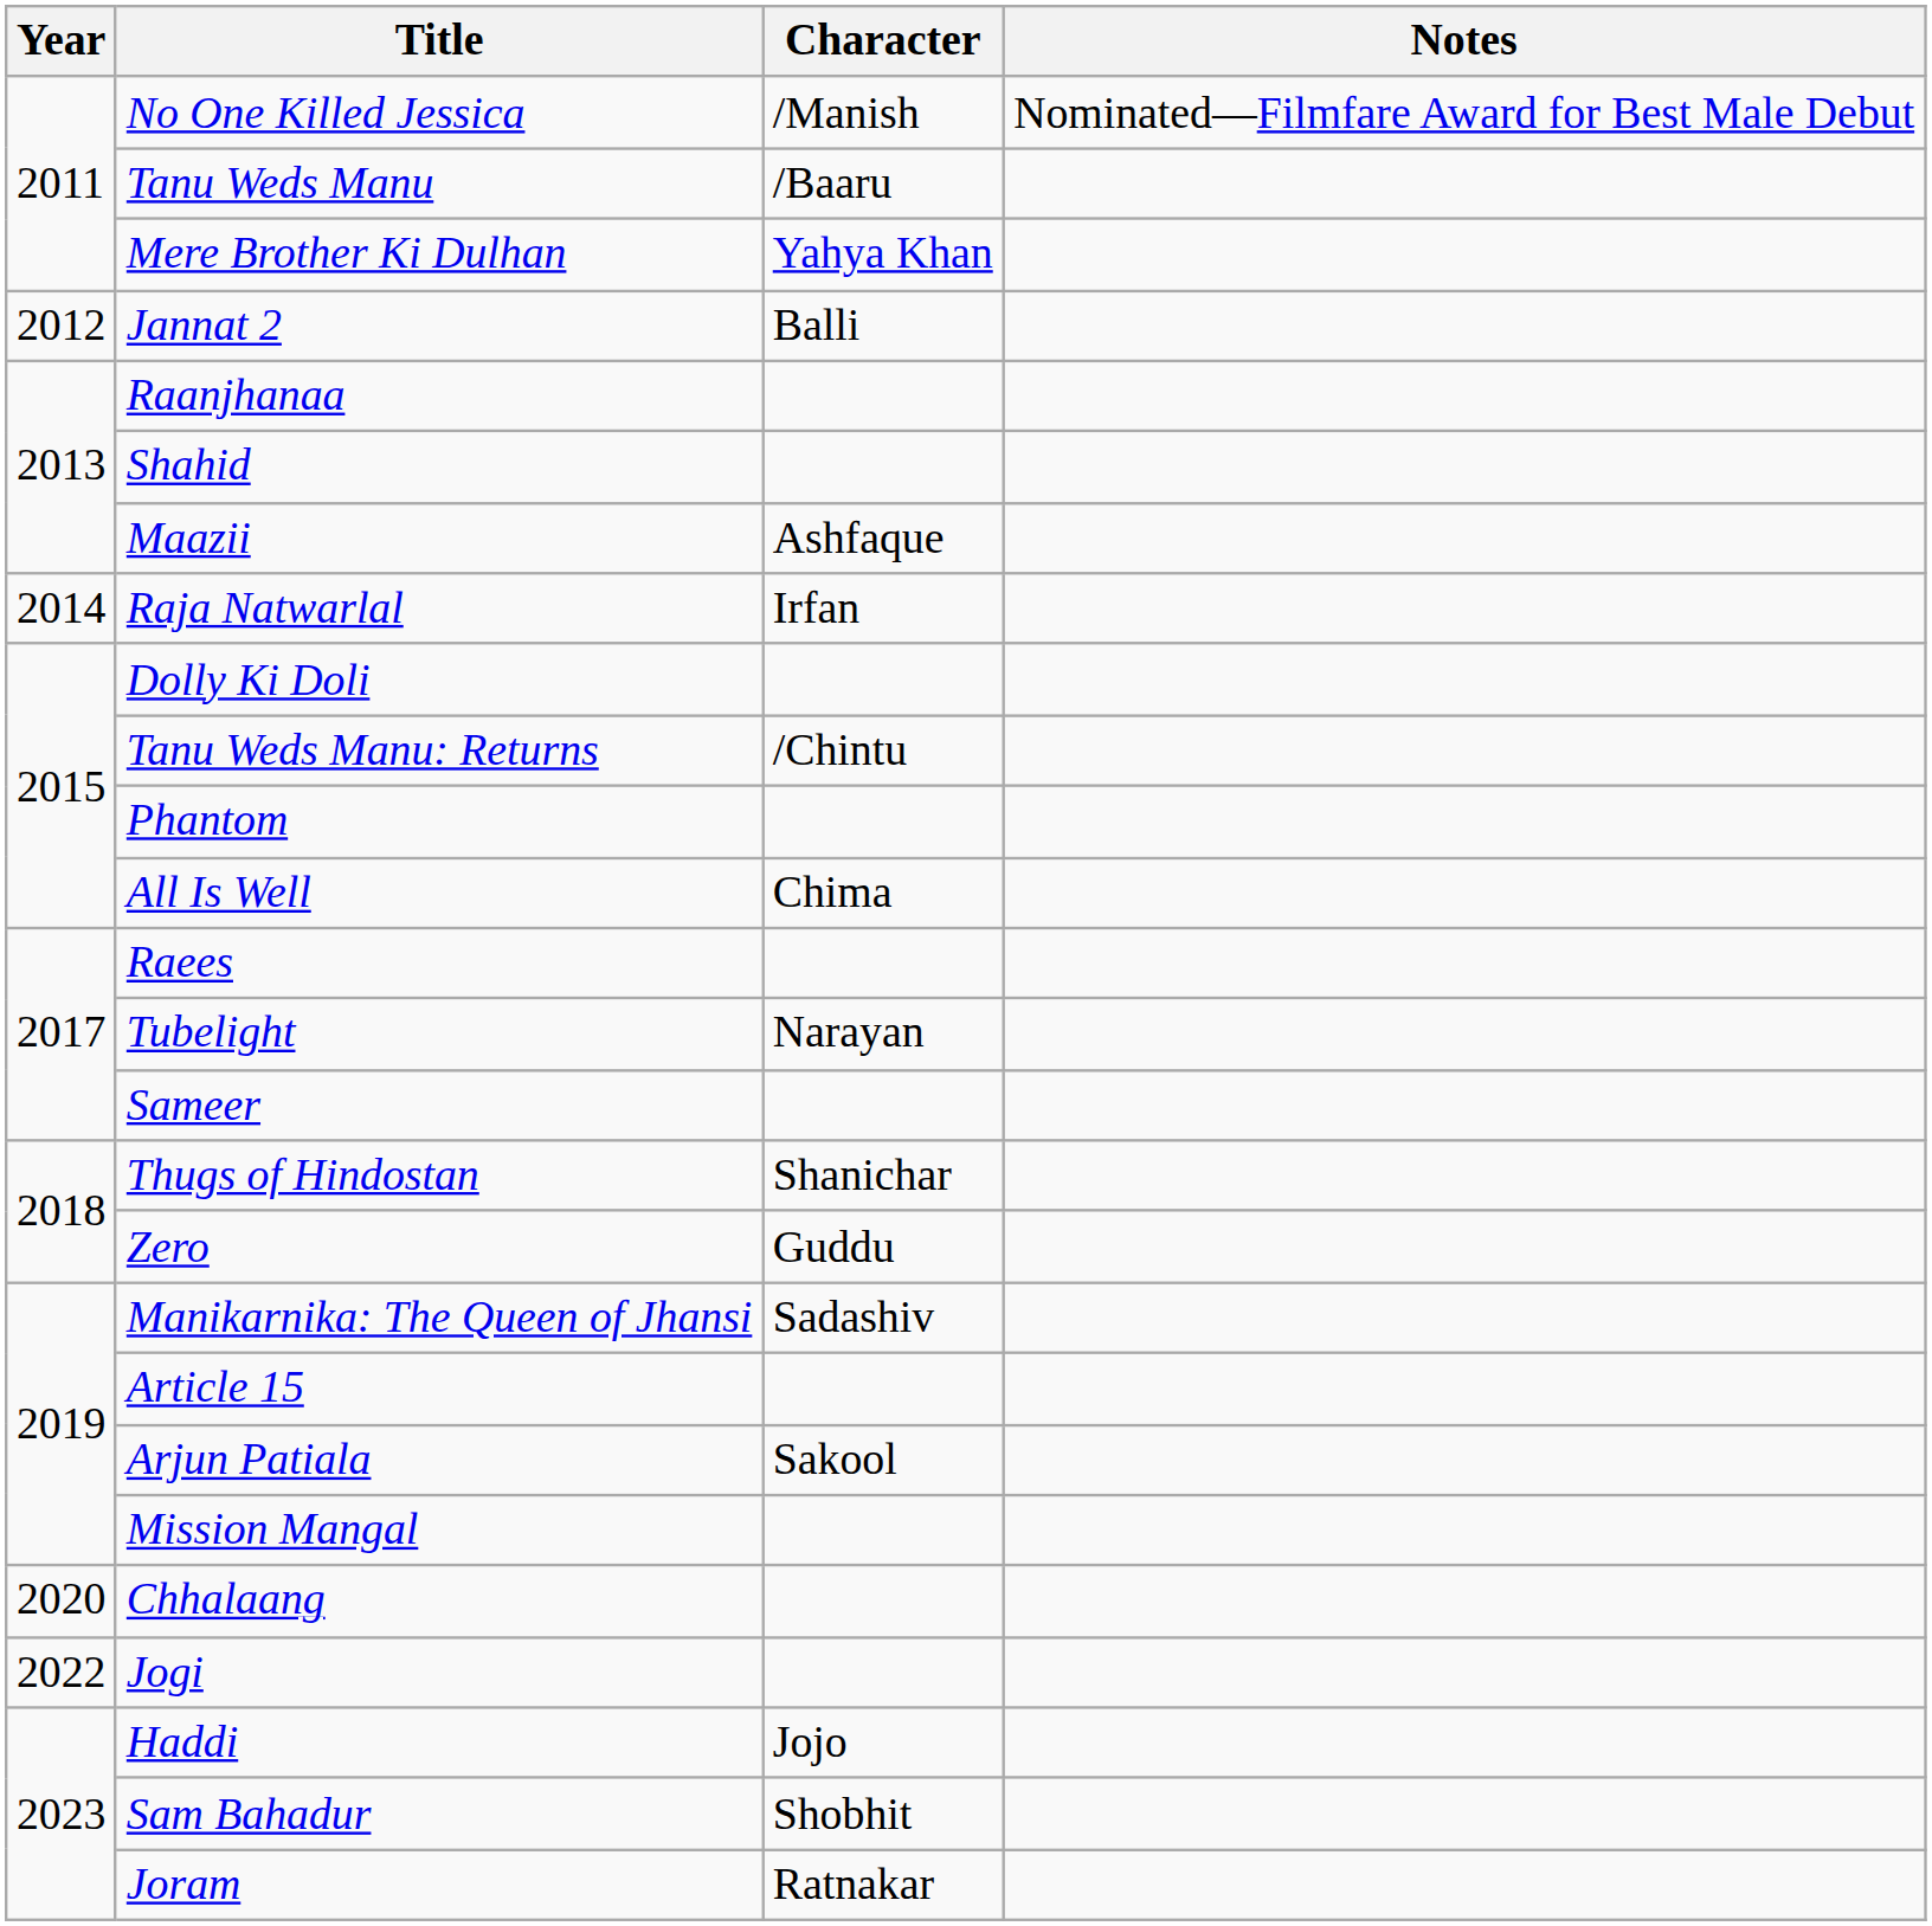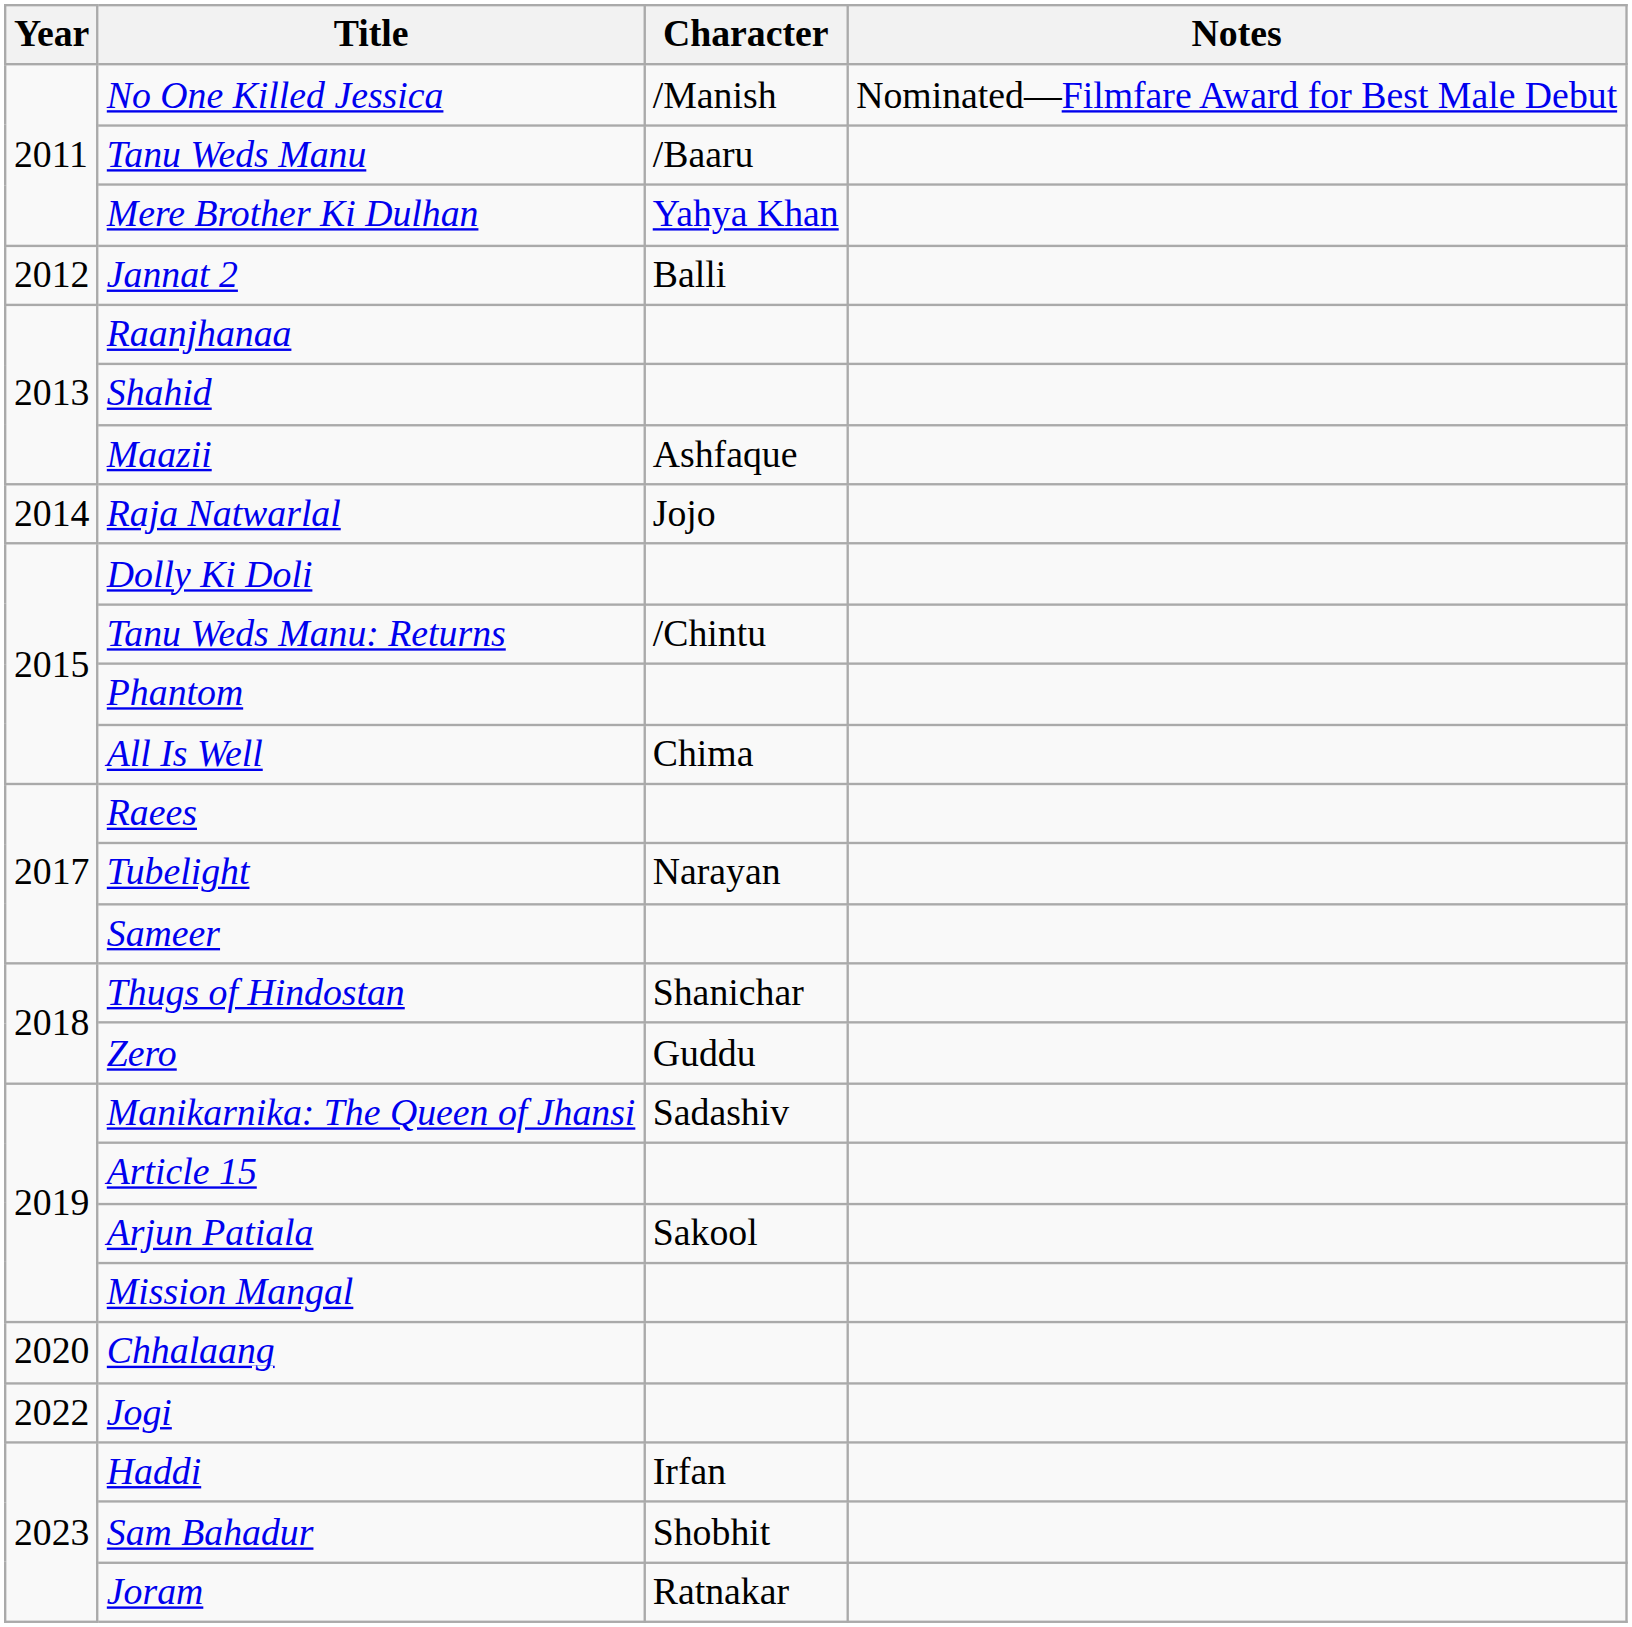 <table class="wikitable sortable">
 <tr>
 <th>Year</th>
 <th>Title</th>
 <th>Character</th>
 <th>Notes</th>
 </tr>
 <tr>
 <td rowspan="3">2011</td>
 <td><em><a href='#'>No One Killed Jessica</a></em></td>
 <td>/Manish</td>
 <td>Nominated—<a href='#'>Filmfare Award for Best Male Debut</a></td>
 </tr>
 <tr>
 <td><em><a href='#'>Tanu Weds Manu</a></em></td>
 <td>/Baaru</td>
 <td></td>
 </tr>
 <tr>
 <td><em><a href='#'>Mere Brother Ki Dulhan</a></em></td>
 <td><a href='#'>Yahya Khan</a></td>
 <td></td>
 </tr>
 <tr>
 <td>2012</td>
 <td><em><a href='#'>Jannat 2</a></em></td>
 <td>Balli</td>
 <td></td>
 </tr>
 <tr>
 <td rowspan="3">2013</td>
 <td><em><a href='#'>Raanjhanaa</a></em></td>
 <td></td>
 <td></td>
 </tr>
 <tr>
 <td><em><a href='#'>Shahid</a></em></td>
 <td></td>
 <td></td>
 </tr>
 <tr>
 <td><em><a href='#'>Maazii</a></em></td>
 <td>Ashfaque</td>
 <td></td>
 </tr>
 <tr>
 <td>2014</td>
 <td><em><a href='#'>Raja Natwarlal</a></em></td>
-<td>Irfan</td>
+<td>Jojo</td>
 <td></td>
 </tr>
 <tr>
 <td rowspan="4">2015</td>
 <td><em><a href='#'>Dolly Ki Doli</a></em></td>
 <td></td>
 <td></td>
 </tr>
 <tr>
 <td><em><a href='#'>Tanu Weds Manu: Returns</a></em></td>
 <td>/Chintu</td>
 <td></td>
 </tr>
 <tr>
 <td><em><a href='#'>Phantom</a></em></td>
 <td></td>
 <td></td>
 </tr>
 <tr>
 <td><em><a href='#'>All Is Well</a></em></td>
 <td>Chima</td>
 <td></td>
 </tr>
 <tr>
 <td rowspan="3">2017</td>
 <td><em><a href='#'>Raees</a></em></td>
 <td></td>
 <td></td>
 </tr>
 <tr>
 <td><em><a href='#'>Tubelight</a></em></td>
 <td>Narayan</td>
 <td></td>
 </tr>
 <tr>
 <td><em><a href='#'>Sameer</a></em></td>
 <td></td>
 <td></td>
 </tr>
 <tr>
 <td rowspan="2">2018</td>
 <td><em><a href='#'>Thugs of Hindostan</a></em></td>
 <td>Shanichar</td>
 <td></td>
 </tr>
 <tr>
 <td><em><a href='#'>Zero</a></em></td>
 <td>Guddu</td>
 <td></td>
 </tr>
 <tr>
 <td rowspan="4">2019</td>
 <td><em><a href='#'>Manikarnika: The Queen of Jhansi</a></em></td>
 <td>Sadashiv</td>
 <td></td>
 </tr>
 <tr>
 <td><em><a href='#'>Article 15</a></em></td>
 <td></td>
 <td></td>
 </tr>
 <tr>
 <td><em><a href='#'>Arjun Patiala</a></em></td>
 <td>Sakool</td>
 <td></td>
 </tr>
 <tr>
 <td><em><a href='#'>Mission Mangal</a></em></td>
 <td></td>
 <td></td>
 </tr>
 <tr>
 <td>2020</td>
 <td><em><a href='#'>Chhalaang</a></em></td>
 <td></td>
 <td></td>
 </tr>
 <tr>
 <td>2022</td>
 <td><em><a href='#'>Jogi</a></em></td>
 <td></td>
 <td></td>
 </tr>
 <tr>
 <td rowspan="3">2023</td>
 <td><em><a href='#'>Haddi</a></em></td>
-<td>Jojo</td>
+<td>Irfan</td>
 <td></td>
 </tr>
 <tr>
 <td><em><a href='#'>Sam Bahadur</a></em></td>
 <td>Shobhit</td>
 <td></td>
 </tr>
 <tr>
 <td><em><a href='#'>Joram</a></em></td>
 <td>Ratnakar</td>
 <td></td>
 </tr>
 </table>
